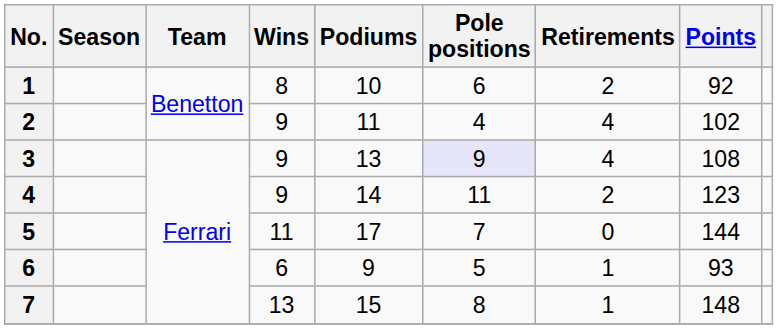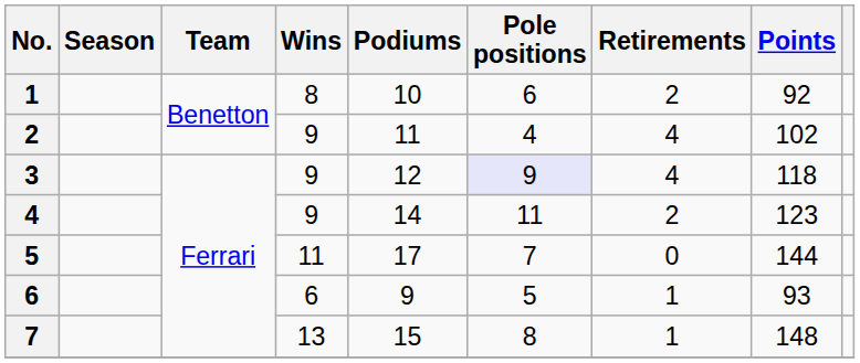 <table class="wikitable sortable" style="text-align:center; font-size:95%; width:70%;">
 <tr>
 <th>No.</th>
 <th>Season</th>
 <th>Team</th>
 <th>Wins</th>
 <th>Podiums</th>
 <th>Pole positions</th>
 <th>Retirements</th>
 <th><a href='#'>Points</a></th>
 <th class="unsortable"></th>
 </tr>
 <tr>
 <th>1</th>
 <td></td>
 <td rowspan="2"><a href='#'>Benetton</a></td>
 <td>8</td>
 <td>10</td>
 <td>6</td>
 <td>2</td>
 <td>92</td>
 <td></td>
 </tr>
 <tr>
 <th>2</th>
 <td></td>
 <td>9</td>
 <td>11</td>
 <td>4</td>
 <td>4</td>
 <td>102</td>
 <td></td>
 </tr>
 <tr>
 <th>3</th>
 <td></td>
 <td rowspan="5"><a href='#'>Ferrari</a></td>
 <td>9</td>
-<td>13</td>
+<td>12</td>
 <td style="background: lavender;">9</td>
 <td>4</td>
-<td>108</td>
+<td>118</td>
 <td></td>
 </tr>
 <tr>
 <th>4</th>
 <td></td>
 <td>9</td>
 <td>14</td>
 <td>11</td>
 <td>2</td>
 <td>123</td>
 <td></td>
 </tr>
 <tr>
 <th>5</th>
 <td></td>
 <td>11</td>
 <td>17</td>
 <td>7</td>
 <td>0</td>
 <td>144</td>
 <td></td>
 </tr>
 <tr>
 <th>6</th>
 <td></td>
 <td>6</td>
 <td>9</td>
 <td>5</td>
 <td>1</td>
 <td>93</td>
 <td></td>
 </tr>
 <tr>
 <th>7</th>
 <td></td>
 <td>13</td>
 <td>15</td>
 <td>8</td>
 <td>1</td>
 <td>148</td>
 <td></td>
 </tr>
 <tr>
 </tr>
 </table>
